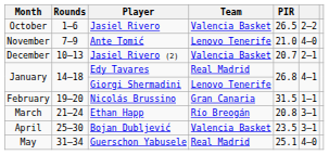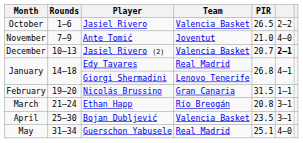 <table class="wikitable sortable" style="text-align: center;">
 <tr>
 <th>Month</th>
 <th>Rounds</th>
 <th>Player</th>
 <th>Team</th>
 <th>PIR</th>
 <th></th>
 <th></th>
 </tr>
 <tr>
 <td>October</td>
 <td>1–6</td>
 <td style="text-align:left;"> <a href='#'>Jasiel Rivero</a></td>
 <td style="text-align:left;"><a href='#'>Valencia Basket</a></td>
 <td>26.5</td>
 <td>2–2</td>
 <td></td>
 </tr>
 <tr>
 <td>November</td>
 <td>7–9</td>
 <td style="text-align:left;"> <a href='#'>Ante Tomić</a></td>
-<td style="text-align:left;"><a href='#'>Lenovo Tenerife</a></td>
+<td style="text-align:left;"><a href='#'>Joventut</a></td>
 <td>21.0</td>
 <td>4–0</td>
 <td></td>
 </tr>
 <tr>
 <td>December</td>
 <td>10–13</td>
 <td style="text-align:left;"> <a href='#'>Jasiel Rivero</a> <small>(2)</small></td>
 <td style="text-align:left;"><a href='#'>Valencia Basket</a></td>
 <td>20.7</td>
-<td>2–1</td>
+<td><strong>2–1</strong></td>
 <td></td>
 </tr>
 <tr>
 <td rowspan="2">January</td>
 <td rowspan="2">14–18</td>
 <td style="text-align:left;"> <a href='#'>Edy Tavares</a></td>
 <td style="text-align:left;"><a href='#'>Real Madrid</a></td>
 <td rowspan="2">26.8</td>
 <td rowspan="2">4–1</td>
 <td rowspan="2"></td>
 </tr>
 <tr>
 <td style="text-align:left;"> <a href='#'>Giorgi Shermadini</a></td>
 <td style="text-align:left;"><a href='#'>Lenovo Tenerife</a></td>
 </tr>
 <tr>
 <td>February</td>
 <td>19–20</td>
 <td style="text-align:left;"> <a href='#'>Nicolás Brussino</a></td>
 <td style="text-align:left;"><a href='#'>Gran Canaria</a></td>
 <td>31.5</td>
 <td>1–1</td>
 <td></td>
 </tr>
 <tr>
 <td>March</td>
 <td>21–24</td>
 <td style="text-align:left;"> <a href='#'>Ethan Happ</a></td>
 <td style="text-align:left;"><a href='#'>Río Breogán</a></td>
 <td>20.8</td>
 <td>3–1</td>
 <td></td>
 </tr>
 <tr>
 <td>April</td>
 <td>25–30</td>
 <td style="text-align:left;"> <a href='#'>Bojan Dubljević</a></td>
 <td style="text-align:left;"><a href='#'>Valencia Basket</a></td>
 <td>23.5</td>
 <td>3–1</td>
 <td></td>
 </tr>
 <tr>
 <td>May</td>
 <td>31–34</td>
 <td style="text-align:left;"> <a href='#'>Guerschon Yabusele</a></td>
 <td style="text-align:left;"><a href='#'>Real Madrid</a></td>
 <td>25.1</td>
 <td>4–0</td>
 <td></td>
 </tr>
 </table>
